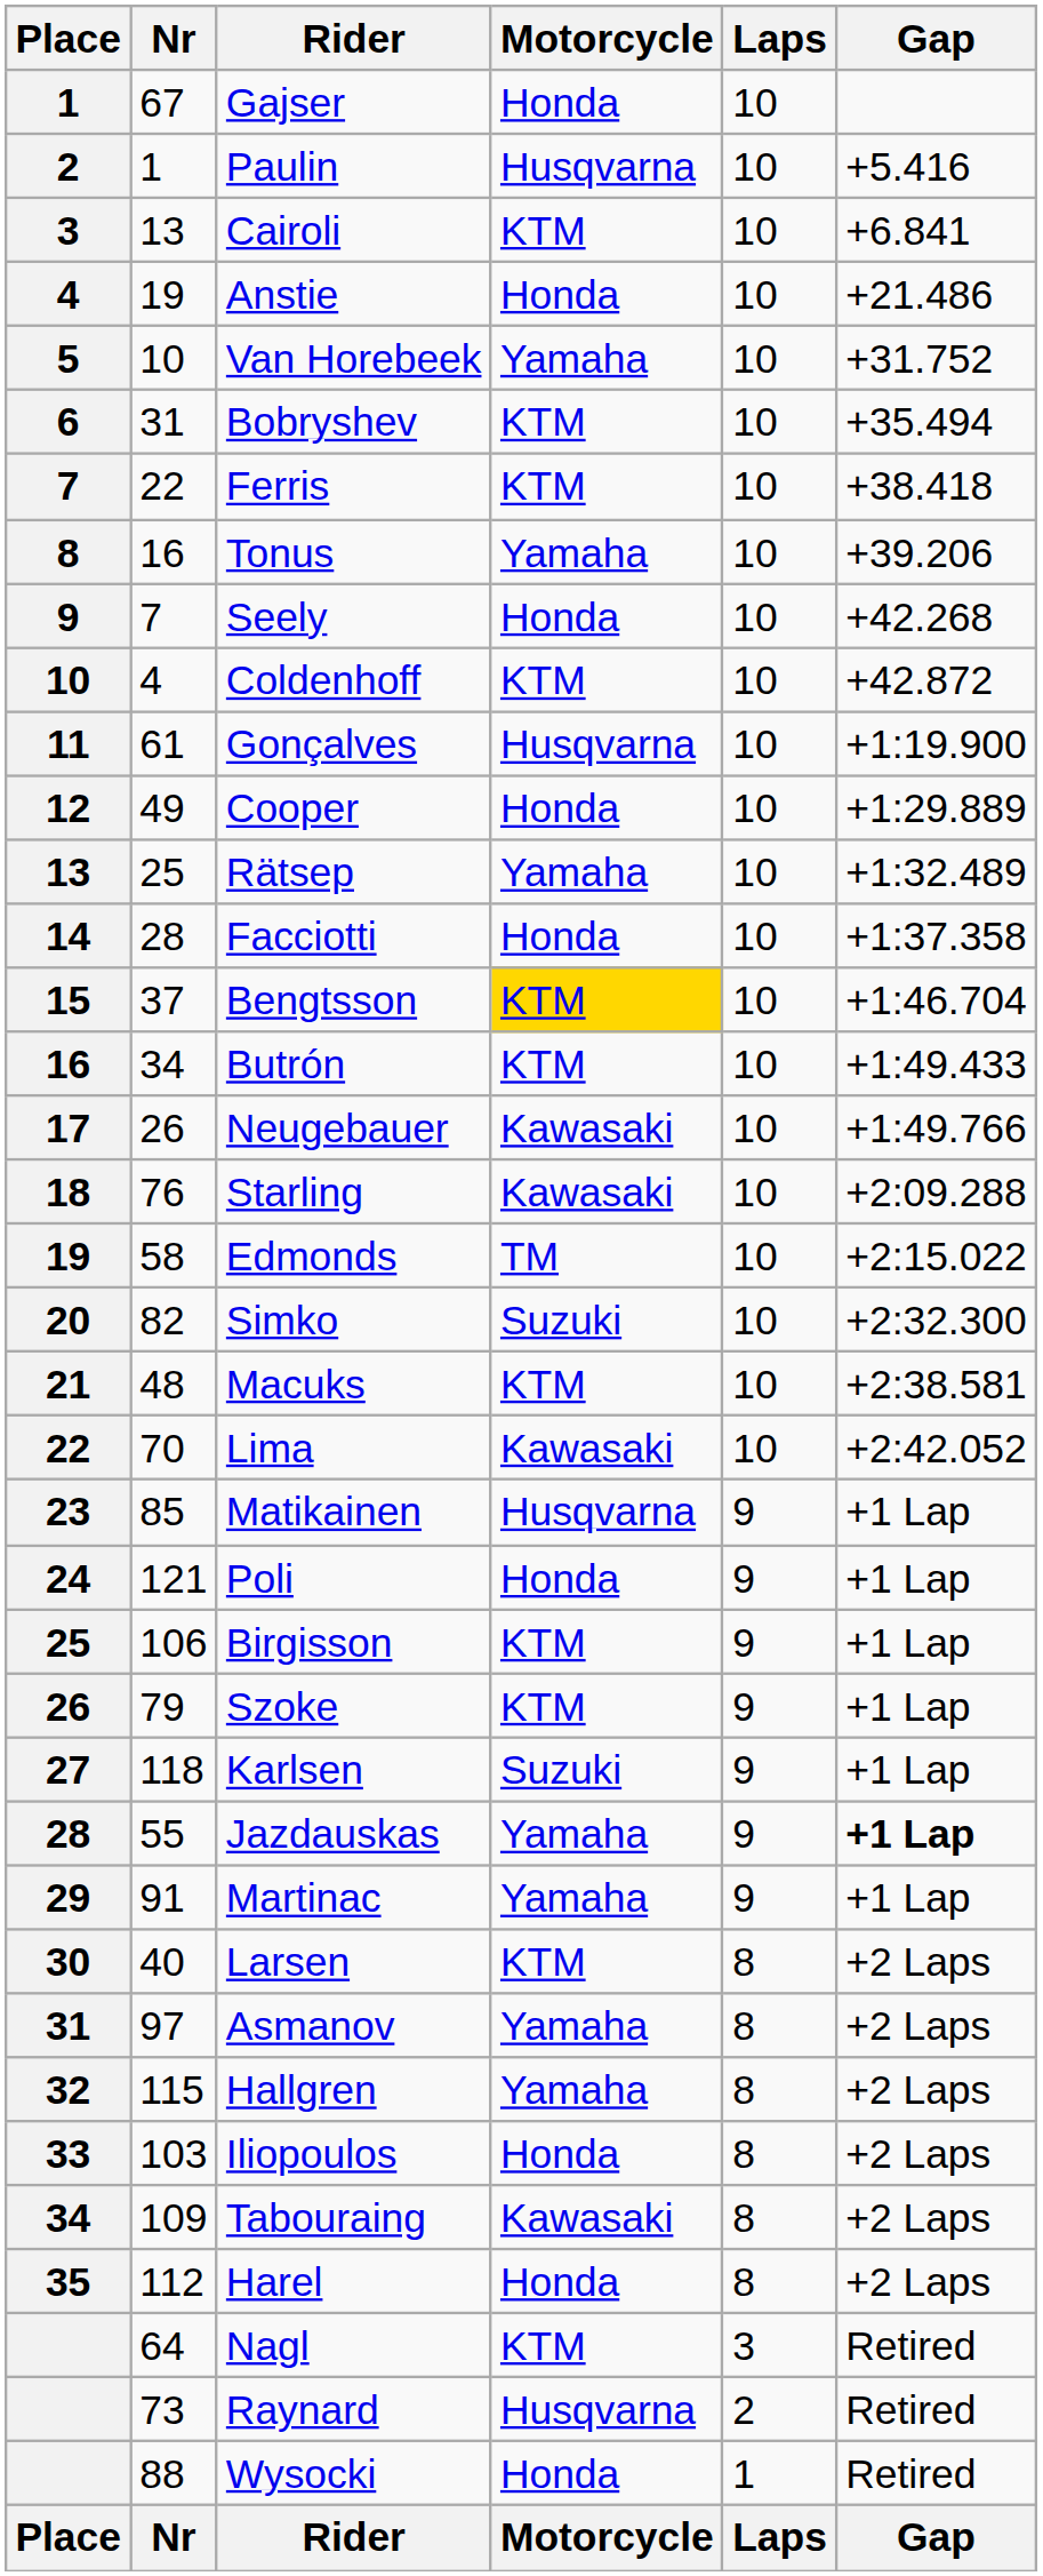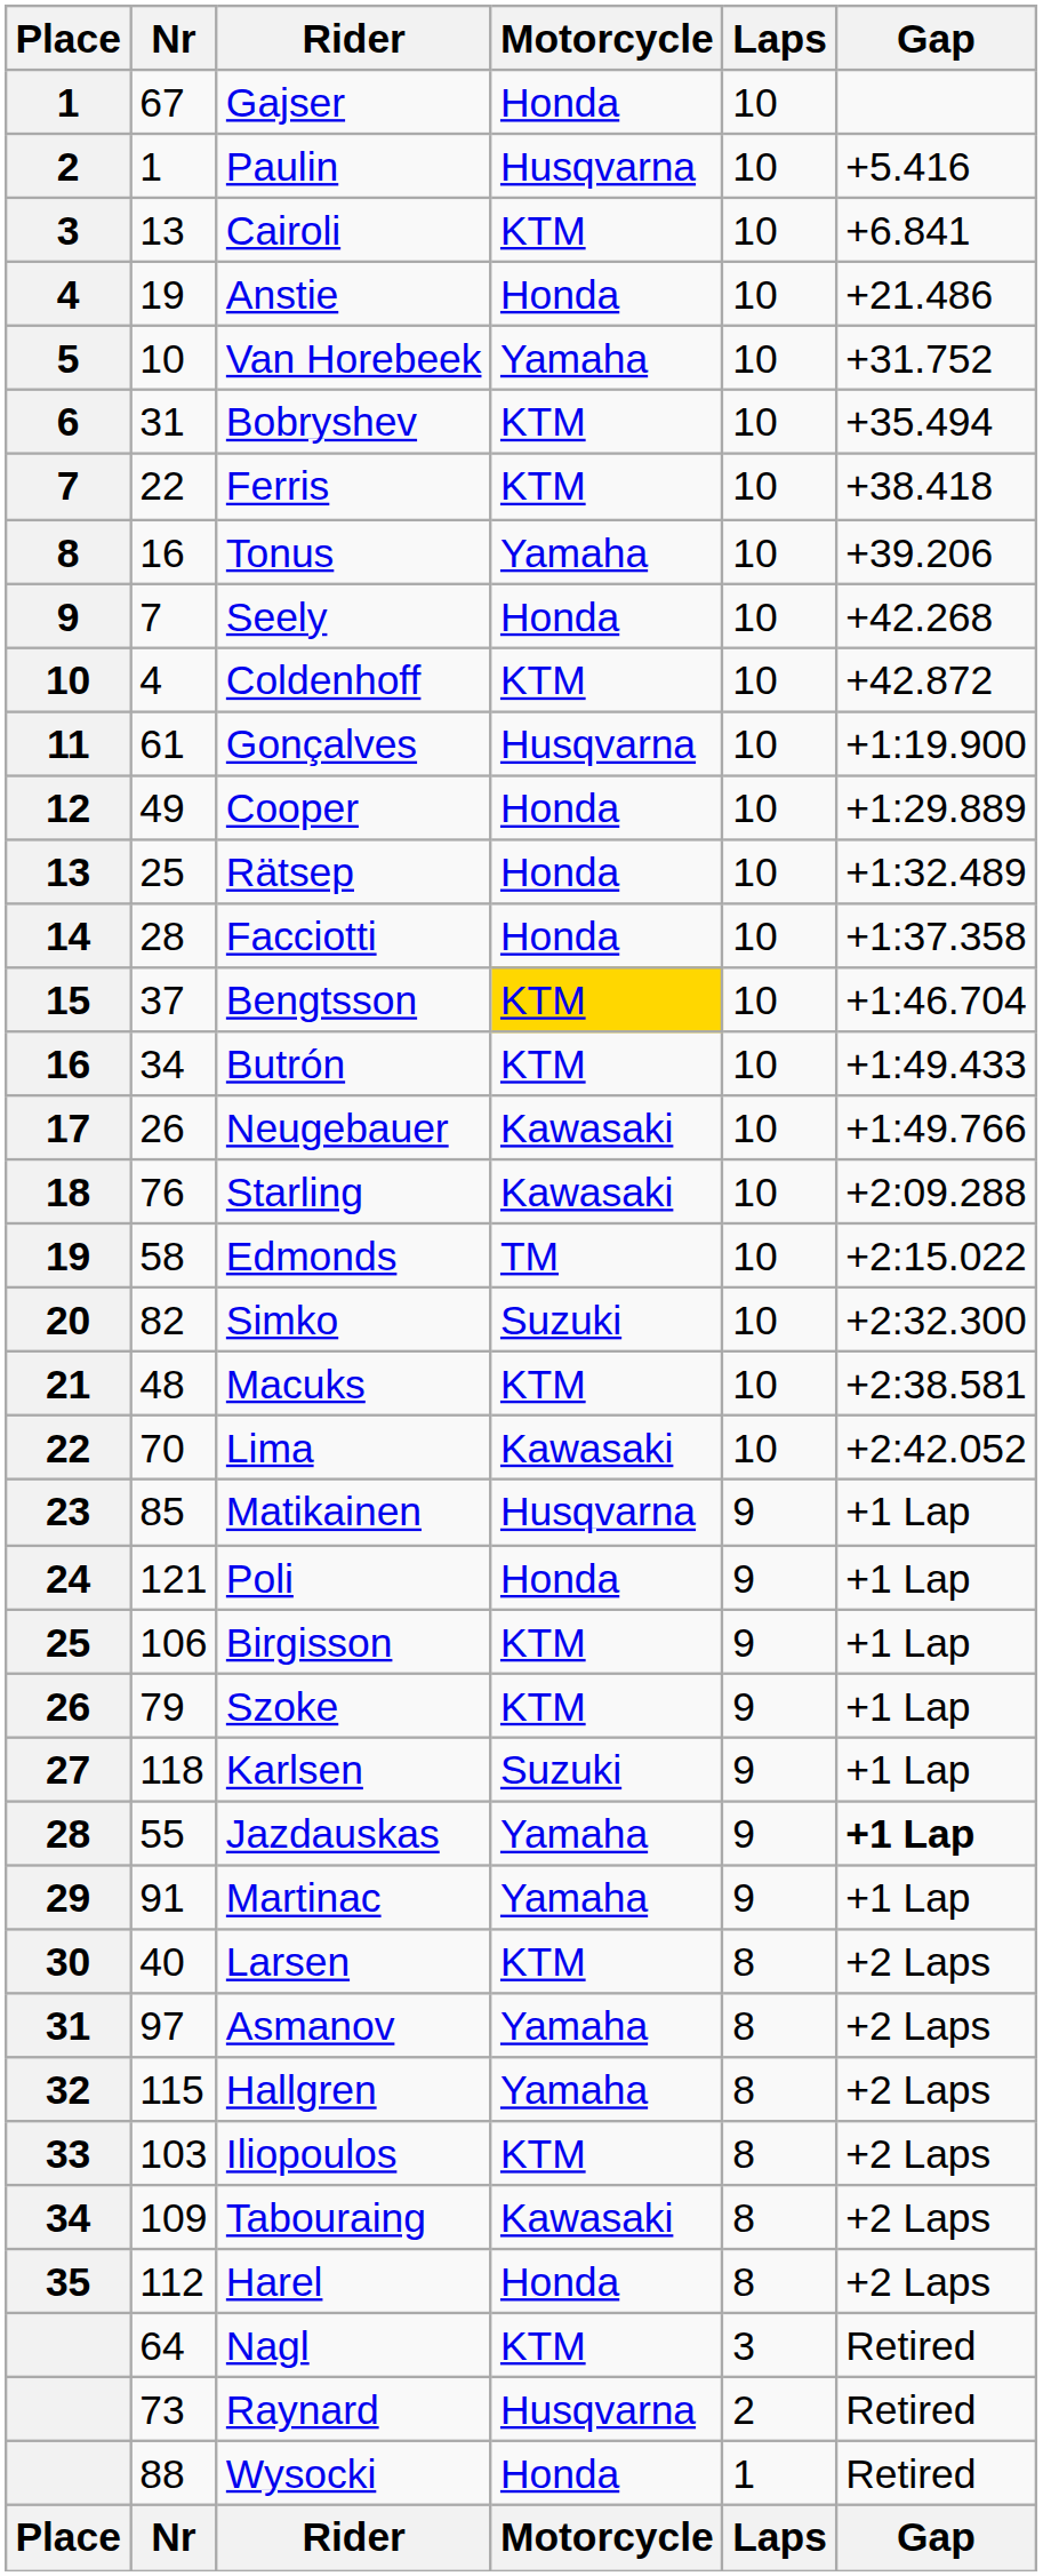 <table class="wikitable" style="font-size: 95%">
 <tr>
 <th>Place</th>
 <th>Nr</th>
 <th>Rider</th>
 <th>Motorcycle</th>
 <th>Laps</th>
 <th>Gap</th>
 </tr>
 <tr>
 <th>1</th>
 <td>67</td>
 <td> <a href='#'>Gajser</a></td>
 <td><a href='#'>Honda</a></td>
 <td>10</td>
 <td></td>
 </tr>
 <tr>
 <th>2</th>
 <td>1</td>
 <td> <a href='#'>Paulin</a></td>
 <td><a href='#'>Husqvarna</a></td>
 <td>10</td>
 <td>+5.416</td>
 </tr>
 <tr>
 <th>3</th>
 <td>13</td>
 <td> <a href='#'>Cairoli</a></td>
 <td><a href='#'>KTM</a></td>
 <td>10</td>
 <td>+6.841</td>
 </tr>
 <tr>
 <th>4</th>
 <td>19</td>
 <td> <a href='#'>Anstie</a></td>
 <td><a href='#'>Honda</a></td>
 <td>10</td>
 <td>+21.486</td>
 </tr>
 <tr>
 <th>5</th>
 <td>10</td>
 <td> <a href='#'>Van Horebeek</a></td>
 <td><a href='#'>Yamaha</a></td>
 <td>10</td>
 <td>+31.752</td>
 </tr>
 <tr>
 <th>6</th>
 <td>31</td>
 <td> <a href='#'>Bobryshev</a></td>
 <td><a href='#'>KTM</a></td>
 <td>10</td>
 <td>+35.494</td>
 </tr>
 <tr>
 <th>7</th>
 <td>22</td>
 <td> <a href='#'>Ferris</a></td>
 <td><a href='#'>KTM</a></td>
 <td>10</td>
 <td>+38.418</td>
 </tr>
 <tr>
 <th>8</th>
 <td>16</td>
 <td> <a href='#'>Tonus</a></td>
 <td><a href='#'>Yamaha</a></td>
 <td>10</td>
 <td>+39.206</td>
 </tr>
 <tr>
 <th>9</th>
 <td>7</td>
 <td> <a href='#'>Seely</a></td>
 <td><a href='#'>Honda</a></td>
 <td>10</td>
 <td>+42.268</td>
 </tr>
 <tr>
 <th>10</th>
 <td>4</td>
 <td> <a href='#'>Coldenhoff</a></td>
 <td><a href='#'>KTM</a></td>
 <td>10</td>
 <td>+42.872</td>
 </tr>
 <tr>
 <th>11</th>
 <td>61</td>
 <td> <a href='#'>Gonçalves</a></td>
 <td><a href='#'>Husqvarna</a></td>
 <td>10</td>
 <td>+1:19.900</td>
 </tr>
 <tr>
 <th>12</th>
 <td>49</td>
 <td> <a href='#'>Cooper</a></td>
 <td><a href='#'>Honda</a></td>
 <td>10</td>
 <td>+1:29.889</td>
 </tr>
 <tr>
 <th>13</th>
 <td>25</td>
 <td> <a href='#'>Rätsep</a></td>
-<td><a href='#'>Yamaha</a></td>
+<td><a href='#'>Honda</a></td>
 <td>10</td>
 <td>+1:32.489</td>
 </tr>
 <tr>
 <th>14</th>
 <td>28</td>
 <td> <a href='#'>Facciotti</a></td>
 <td><a href='#'>Honda</a></td>
 <td>10</td>
 <td>+1:37.358</td>
 </tr>
 <tr>
 <th>15</th>
 <td>37</td>
 <td> <a href='#'>Bengtsson</a></td>
 <td style="background: gold;"><a href='#'>KTM</a></td>
 <td>10</td>
 <td>+1:46.704</td>
 </tr>
 <tr>
 <th>16</th>
 <td>34</td>
 <td> <a href='#'>Butrón</a></td>
 <td><a href='#'>KTM</a></td>
 <td>10</td>
 <td>+1:49.433</td>
 </tr>
 <tr>
 <th>17</th>
 <td>26</td>
 <td> <a href='#'>Neugebauer</a></td>
 <td><a href='#'>Kawasaki</a></td>
 <td>10</td>
 <td>+1:49.766</td>
 </tr>
 <tr>
 <th>18</th>
 <td>76</td>
 <td> <a href='#'>Starling</a></td>
 <td><a href='#'>Kawasaki</a></td>
 <td>10</td>
 <td>+2:09.288</td>
 </tr>
 <tr>
 <th>19</th>
 <td>58</td>
 <td> <a href='#'>Edmonds</a></td>
 <td><a href='#'>TM</a></td>
 <td>10</td>
 <td>+2:15.022</td>
 </tr>
 <tr>
 <th>20</th>
 <td>82</td>
 <td> <a href='#'>Simko</a></td>
 <td><a href='#'>Suzuki</a></td>
 <td>10</td>
 <td>+2:32.300</td>
 </tr>
 <tr>
 <th>21</th>
 <td>48</td>
 <td> <a href='#'>Macuks</a></td>
 <td><a href='#'>KTM</a></td>
 <td>10</td>
 <td>+2:38.581</td>
 </tr>
 <tr>
 <th>22</th>
 <td>70</td>
 <td> <a href='#'>Lima</a></td>
 <td><a href='#'>Kawasaki</a></td>
 <td>10</td>
 <td>+2:42.052</td>
 </tr>
 <tr>
 <th>23</th>
 <td>85</td>
 <td> <a href='#'>Matikainen</a></td>
 <td><a href='#'>Husqvarna</a></td>
 <td>9</td>
 <td>+1 Lap</td>
 </tr>
 <tr>
 <th>24</th>
 <td>121</td>
 <td> <a href='#'>Poli</a></td>
 <td><a href='#'>Honda</a></td>
 <td>9</td>
 <td>+1 Lap</td>
 </tr>
 <tr>
 <th>25</th>
 <td>106</td>
 <td> <a href='#'>Birgisson</a></td>
 <td><a href='#'>KTM</a></td>
 <td>9</td>
 <td>+1 Lap</td>
 </tr>
 <tr>
 <th>26</th>
 <td>79</td>
 <td> <a href='#'>Szoke</a></td>
 <td><a href='#'>KTM</a></td>
 <td>9</td>
 <td>+1 Lap</td>
 </tr>
 <tr>
 <th>27</th>
 <td>118</td>
 <td> <a href='#'>Karlsen</a></td>
 <td><a href='#'>Suzuki</a></td>
 <td>9</td>
 <td>+1 Lap</td>
 </tr>
 <tr>
 <th>28</th>
 <td>55</td>
 <td> <a href='#'>Jazdauskas</a></td>
 <td><a href='#'>Yamaha</a></td>
 <td>9</td>
 <td><strong>+1 Lap</strong></td>
 </tr>
 <tr>
 <th>29</th>
 <td>91</td>
 <td> <a href='#'>Martinac</a></td>
 <td><a href='#'>Yamaha</a></td>
 <td>9</td>
 <td>+1 Lap</td>
 </tr>
 <tr>
 <th>30</th>
 <td>40</td>
 <td> <a href='#'>Larsen</a></td>
 <td><a href='#'>KTM</a></td>
 <td>8</td>
 <td>+2 Laps</td>
 </tr>
 <tr>
 <th>31</th>
 <td>97</td>
 <td> <a href='#'>Asmanov</a></td>
 <td><a href='#'>Yamaha</a></td>
 <td>8</td>
 <td>+2 Laps</td>
 </tr>
 <tr>
 <th>32</th>
 <td>115</td>
 <td> <a href='#'>Hallgren</a></td>
 <td><a href='#'>Yamaha</a></td>
 <td>8</td>
 <td>+2 Laps</td>
 </tr>
 <tr>
 <th>33</th>
 <td>103</td>
 <td> <a href='#'>Iliopoulos</a></td>
-<td><a href='#'>Honda</a></td>
+<td><a href='#'>KTM</a></td>
 <td>8</td>
 <td>+2 Laps</td>
 </tr>
 <tr>
 <th>34</th>
 <td>109</td>
 <td> <a href='#'>Tabouraing</a></td>
 <td><a href='#'>Kawasaki</a></td>
 <td>8</td>
 <td>+2 Laps</td>
 </tr>
 <tr>
 <th>35</th>
 <td>112</td>
 <td> <a href='#'>Harel</a></td>
 <td><a href='#'>Honda</a></td>
 <td>8</td>
 <td>+2 Laps</td>
 </tr>
 <tr>
 <th></th>
 <td>64</td>
 <td> <a href='#'>Nagl</a></td>
 <td><a href='#'>KTM</a></td>
 <td>3</td>
 <td>Retired</td>
 </tr>
 <tr>
 <th></th>
 <td>73</td>
 <td> <a href='#'>Raynard</a></td>
 <td><a href='#'>Husqvarna</a></td>
 <td>2</td>
 <td>Retired</td>
 </tr>
 <tr>
 <th></th>
 <td>88</td>
 <td> <a href='#'>Wysocki</a></td>
 <td><a href='#'>Honda</a></td>
 <td>1</td>
 <td>Retired</td>
 </tr>
 <tr>
 <th>Place</th>
 <th>Nr</th>
 <th>Rider</th>
 <th>Motorcycle</th>
 <th>Laps</th>
 <th>Gap</th>
 </tr>
 <tr>
 </tr>
 </table>
